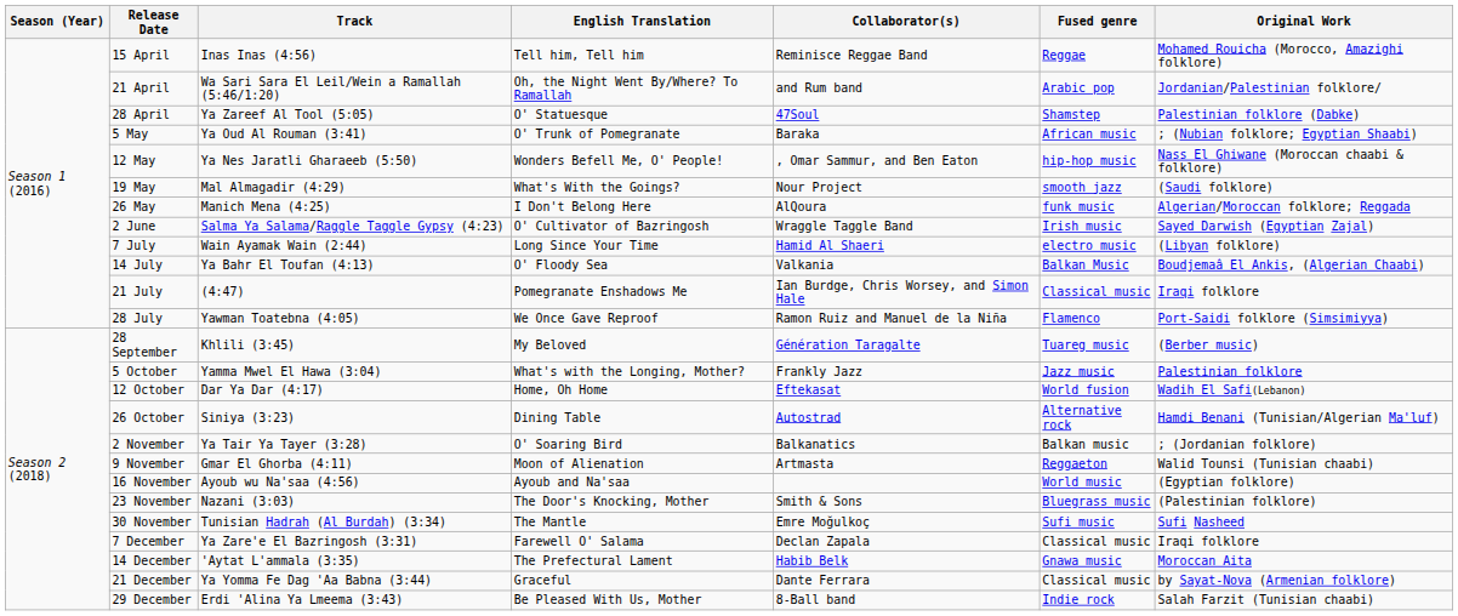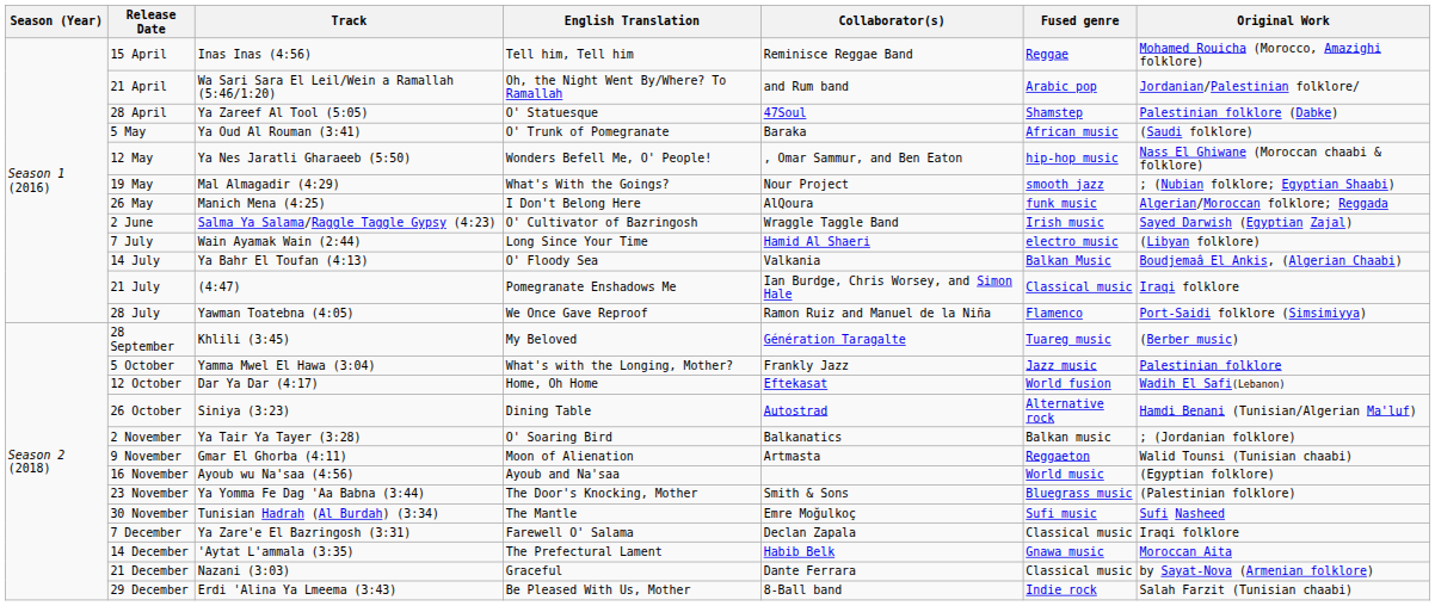 <table class="wikitable">
 <tr>
 <th>Season (Year)</th>
 <th>Release Date</th>
 <th>Track</th>
 <th>English Translation</th>
 <th>Collaborator(s)</th>
 <th>Fused genre</th>
 <th>Original Work</th>
 </tr>
 <tr>
 <td rowspan="12"><em>Season 1</em> (2016)</td>
 <td>15 April</td>
 <td>Inas Inas (4:56)</td>
 <td>Tell him, Tell him</td>
 <td>Reminisce Reggae Band</td>
 <td><a href='#'>Reggae</a></td>
 <td><a href='#'>Mohamed Rouicha</a> (Morocco, <a href='#'>Amazighi</a> folklore)</td>
 </tr>
 <tr>
 <td>21 April</td>
 <td>Wa Sari Sara El Leil/Wein a Ramallah (5:46/1:20)</td>
 <td>Oh, the Night Went By/Where? To <a href='#'>Ramallah</a></td>
 <td> and Rum band</td>
 <td><a href='#'>Arabic pop</a></td>
 <td><a href='#'>Jordanian</a>/<a href='#'>Palestinian</a> folklore/</td>
 </tr>
 <tr>
 <td>28 April</td>
 <td>Ya Zareef Al Tool (5:05)</td>
 <td>O' Statuesque</td>
 <td><a href='#'>47Soul</a></td>
 <td><a href='#'>Shamstep</a></td>
 <td><a href='#'>Palestinian folklore</a> (<a href='#'>Dabke</a>)</td>
 </tr>
 <tr>
 <td>5 May</td>
 <td>Ya Oud Al Rouman (3:41)</td>
 <td>O' Trunk of Pomegranate</td>
 <td>Baraka</td>
 <td><a href='#'>African music</a></td>
-<td>;  (<a href='#'>Nubian</a> folklore; <a href='#'>Egyptian Shaabi</a>)</td>
+<td> (<a href='#'>Saudi</a> folklore)</td>
 </tr>
 <tr>
 <td>12 May</td>
 <td>Ya Nes Jaratli Gharaeeb (5:50)</td>
 <td>Wonders Befell Me, O' People!</td>
 <td>, Omar Sammur, and Ben Eaton</td>
 <td><a href='#'>hip-hop music</a></td>
 <td><a href='#'>Nass El Ghiwane</a> (Moroccan chaabi & folklore)</td>
 </tr>
 <tr>
 <td>19 May</td>
 <td>Mal Almagadir (4:29)</td>
 <td>What's With the Goings?</td>
 <td>Nour Project</td>
 <td><a href='#'>smooth jazz</a></td>
-<td> (<a href='#'>Saudi</a> folklore)</td>
+<td>;  (<a href='#'>Nubian</a> folklore; <a href='#'>Egyptian Shaabi</a>)</td>
 </tr>
 <tr>
 <td>26 May</td>
 <td>Manich Mena (4:25)</td>
 <td>I Don't Belong Here</td>
 <td>AlQoura</td>
 <td><a href='#'>funk music</a></td>
 <td><a href='#'>Algerian</a>/<a href='#'>Moroccan</a> folklore; <a href='#'>Reggada</a></td>
 </tr>
 <tr>
 <td>2 June</td>
 <td><a href='#'>Salma Ya Salama</a>/<a href='#'>Raggle Taggle Gypsy</a> (4:23)</td>
 <td>O' Cultivator of Bazringosh</td>
 <td>Wraggle Taggle Band</td>
 <td><a href='#'>Irish music</a></td>
 <td><a href='#'>Sayed Darwish</a> (<a href='#'>Egyptian</a> <a href='#'>Zajal</a>)</td>
 </tr>
 <tr>
 <td>7 July</td>
 <td>Wain Ayamak Wain (2:44)</td>
 <td>Long Since Your Time</td>
 <td><a href='#'>Hamid Al Shaeri</a></td>
 <td><a href='#'>electro music</a></td>
 <td>(<a href='#'>Libyan</a> folklore)</td>
 </tr>
 <tr>
 <td>14 July</td>
 <td>Ya Bahr El Toufan (4:13)</td>
 <td>O' Floody Sea</td>
 <td>Valkania</td>
 <td><a href='#'>Balkan Music</a></td>
 <td><a href='#'>Boudjemaâ El Ankis</a>,  (<a href='#'>Algerian Chaabi</a>)</td>
 </tr>
 <tr>
 <td>21 July</td>
 <td> (4:47)</td>
 <td>Pomegranate Enshadows Me</td>
 <td>Ian Burdge, Chris Worsey, and <a href='#'>Simon Hale</a></td>
 <td><a href='#'>Classical music</a></td>
 <td><a href='#'>Iraqi</a> folklore</td>
 </tr>
 <tr>
 <td>28 July</td>
 <td>Yawman Toatebna (4:05)</td>
 <td>We Once Gave Reproof</td>
 <td>Ramon Ruiz and Manuel de la Niña</td>
 <td><a href='#'>Flamenco</a></td>
 <td><a href='#'>Port-Saidi</a> folklore (<a href='#'>Simsimiyya</a>)</td>
 </tr>
 <tr>
 <td rowspan="13"><em>Season 2</em> (2018)</td>
 <td>28 September</td>
 <td>Khlili (3:45)</td>
 <td>My Beloved</td>
 <td><a href='#'>Génération Taragalte</a></td>
 <td><a href='#'>Tuareg music</a></td>
 <td> (<a href='#'>Berber music</a>)</td>
 </tr>
 <tr>
 <td>5 October</td>
 <td>Yamma Mwel El Hawa (3:04)</td>
 <td>What's with the Longing, Mother?</td>
 <td>Frankly Jazz</td>
 <td><a href='#'>Jazz music</a></td>
 <td><a href='#'>Palestinian folklore</a></td>
 </tr>
 <tr>
 <td>12 October</td>
 <td>Dar Ya Dar (4:17)</td>
 <td>Home, Oh Home</td>
 <td><a href='#'>Eftekasat</a></td>
 <td><a href='#'>World fusion</a></td>
 <td><a href='#'>Wadih El Safi</a><small>(Lebanon)</small></td>
 </tr>
 <tr>
 <td>26 October</td>
 <td>Siniya (3:23)</td>
 <td>Dining Table</td>
 <td><a href='#'>Autostrad</a></td>
 <td><a href='#'>Alternative rock</a></td>
 <td><a href='#'>Hamdi Benani</a> (Tunisian/Algerian <a href='#'>Ma'luf</a>)</td>
 </tr>
 <tr>
 <td>2 November</td>
 <td>Ya Tair Ya Tayer (3:28)</td>
 <td>O' Soaring Bird</td>
 <td>Balkanatics</td>
 <td>Balkan music</td>
 <td>;  (Jordanian folklore)</td>
 </tr>
 <tr>
 <td>9 November</td>
 <td>Gmar El Ghorba (4:11)</td>
 <td>Moon of Alienation</td>
 <td>Artmasta</td>
 <td><a href='#'>Reggaeton</a></td>
 <td>Walid Tounsi (Tunisian chaabi)</td>
 </tr>
 <tr>
 <td>16 November</td>
 <td>Ayoub wu Na'saa (4:56)</td>
 <td>Ayoub and Na'saa</td>
 <td></td>
 <td><a href='#'>World music</a></td>
 <td> (Egyptian folklore)</td>
 </tr>
 <tr>
 <td>23 November</td>
-<td>Nazani (3:03)</td>
+<td>Ya Yomma Fe Dag 'Aa Babna (3:44)</td>
 <td>The Door's Knocking, Mother</td>
 <td>Smith & Sons</td>
 <td><a href='#'>Bluegrass music</a></td>
 <td> (Palestinian folklore)</td>
 </tr>
 <tr>
 <td>30 November</td>
 <td>Tunisian <a href='#'>Hadrah</a> (<a href='#'>Al Burdah</a>) (3:34)</td>
 <td>The Mantle</td>
 <td>Emre Moğulkoç</td>
 <td><a href='#'>Sufi music</a></td>
 <td><a href='#'>Sufi</a> <a href='#'>Nasheed</a></td>
 </tr>
 <tr>
 <td>7 December</td>
 <td>Ya Zare'e El Bazringosh (3:31)</td>
 <td>Farewell O' Salama</td>
 <td>Declan Zapala</td>
 <td>Classical music</td>
 <td>Iraqi folklore</td>
 </tr>
 <tr>
 <td>14 December</td>
 <td>'Aytat L'ammala (3:35)</td>
 <td>The Prefectural Lament</td>
 <td><a href='#'>Habib Belk</a></td>
 <td><a href='#'>Gnawa music</a></td>
 <td><a href='#'>Moroccan Aita</a></td>
 </tr>
 <tr>
 <td>21 December</td>
-<td>Ya Yomma Fe Dag 'Aa Babna (3:44)</td>
+<td>Nazani (3:03)</td>
 <td>Graceful</td>
 <td>Dante Ferrara</td>
 <td>Classical music</td>
 <td> by <a href='#'>Sayat-Nova</a> (<a href='#'>Armenian folklore</a>)</td>
 </tr>
 <tr>
 <td>29 December</td>
 <td>Erdi 'Alina Ya Lmeema (3:43)</td>
 <td>Be Pleased With Us, Mother</td>
 <td>8-Ball band</td>
 <td><a href='#'>Indie rock</a></td>
 <td>Salah Farzit (Tunisian chaabi)<br></td>
 </tr>
 </table>
